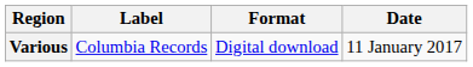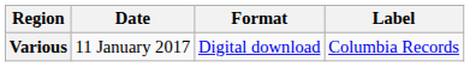 <table class="wikitable plainrowheaders">
 <tr>
 <th>Region</th>
+<th>Date</th>
+<th>Format</th>
 <th>Label</th>
-<th>Format</th>
-<th>Date</th>
 </tr>
 <tr>
 <th scope="row">Various</th>
+<td>11 January 2017</td>
+<td><a href='#'>Digital download</a></td>
 <td><a href='#'>Columbia Records</a></td>
-<td><a href='#'>Digital download</a></td>
-<td>11 January 2017</td>
 </tr>
 </table>
